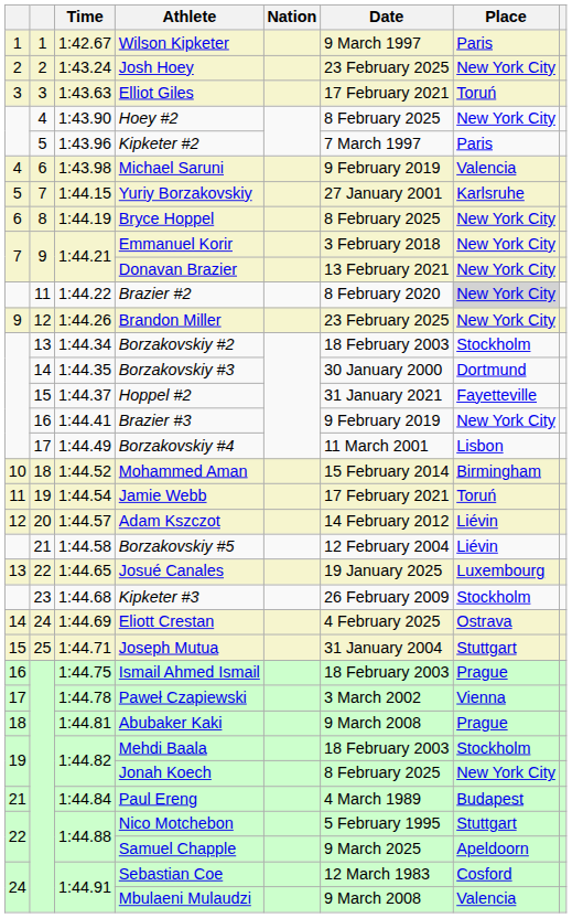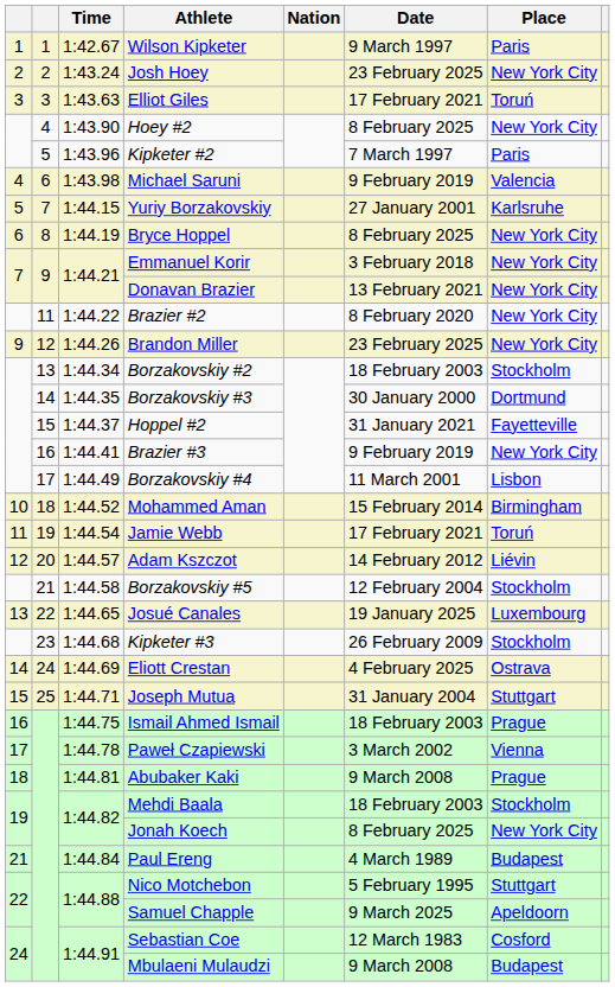 <table class="wikitable sortable">
 <tr>
 <th></th>
 <th></th>
 <th>Time</th>
 <th>Athlete</th>
 <th>Nation</th>
 <th>Date</th>
 <th>Place</th>
 <th class="unsortable"></th>
 </tr>
 <tr bgcolor="#f6F5CE">
 <td align=center>1</td>
 <td align=center>1</td>
 <td>1:42.67</td>
 <td><a href='#'>Wilson Kipketer</a></td>
 <td></td>
 <td>9 March 1997</td>
 <td><a href='#'>Paris</a></td>
 <td></td>
 </tr>
 <tr bgcolor="#f6F5CE">
 <td align="center">2</td>
 <td align="center">2</td>
 <td>1:43.24</td>
 <td><a href='#'>Josh Hoey</a></td>
 <td></td>
 <td>23 February 2025</td>
 <td><a href='#'>New York City</a></td>
 <td></td>
 </tr>
 <tr bgcolor="#f6F5CE">
 <td align="center">3</td>
 <td align="center">3</td>
 <td>1:43.63</td>
 <td><a href='#'>Elliot Giles</a></td>
 <td></td>
 <td>17 February 2021</td>
 <td><a href='#'>Toruń</a></td>
 <td></td>
 </tr>
 <tr>
 <td rowspan="2"></td>
 <td align="center">4</td>
 <td>1:43.90</td>
 <td><em>Hoey #2</em></td>
 <td rowspan="2"></td>
 <td>8 February 2025</td>
 <td><a href='#'>New York City</a></td>
 <td></td>
 </tr>
 <tr>
 <td align="center">5</td>
 <td>1:43.96</td>
 <td><em>Kipketer #2</em></td>
 <td>7 March 1997</td>
 <td><a href='#'>Paris</a></td>
 <td></td>
 </tr>
 <tr bgcolor="#f6F5CE">
 <td align="center">4</td>
 <td align="center">6</td>
 <td>1:43.98</td>
 <td><a href='#'>Michael Saruni</a></td>
 <td></td>
 <td>9 February 2019</td>
 <td><a href='#'>Valencia</a></td>
 <td></td>
 </tr>
 <tr bgcolor="#f6F5CE">
 <td align="center">5</td>
 <td align="center">7</td>
 <td>1:44.15</td>
 <td><a href='#'>Yuriy Borzakovskiy</a></td>
 <td></td>
 <td>27 January 2001</td>
 <td><a href='#'>Karlsruhe</a></td>
 <td></td>
 </tr>
 <tr bgcolor="#f6F5CE">
 <td align="center">6</td>
 <td align="center">8</td>
 <td>1:44.19</td>
 <td><a href='#'>Bryce Hoppel</a></td>
 <td></td>
 <td>8 February 2025</td>
 <td><a href='#'>New York City</a></td>
 <td></td>
 </tr>
 <tr bgcolor="#f6F5CE">
 <td rowspan="2" align="center">7</td>
 <td rowspan="2" align="center">9</td>
 <td rowspan="2">1:44.21</td>
 <td><a href='#'>Emmanuel Korir</a></td>
 <td></td>
 <td>3 February 2018</td>
 <td><a href='#'>New York City</a></td>
 <td></td>
 </tr>
 <tr bgcolor="#f6F5CE">
 <td><a href='#'>Donavan Brazier</a></td>
 <td></td>
 <td>13 February 2021</td>
 <td><a href='#'>New York City</a></td>
 <td></td>
 </tr>
 <tr>
 <td></td>
 <td align=center>11</td>
 <td>1:44.22</td>
 <td><em>Brazier #2</em></td>
 <td></td>
 <td>8 February 2020</td>
-<td style="background: lightgrey;"><a href='#'>New York City</a></td>
+<td><a href='#'>New York City</a></td>
 <td></td>
 </tr>
 <tr bgcolor="#f6F5CE">
 <td align="center">9</td>
 <td align="center">12</td>
 <td>1:44.26</td>
 <td><a href='#'>Brandon Miller</a></td>
 <td></td>
 <td>23 February 2025</td>
 <td><a href='#'>New York City</a></td>
 <td></td>
 </tr>
 <tr>
 <td rowspan="5"></td>
 <td align="center">13</td>
 <td>1:44.34</td>
 <td><em>Borzakovskiy #2</em></td>
 <td rowspan="5"></td>
 <td>18 February 2003</td>
 <td><a href='#'>Stockholm</a></td>
 <td></td>
 </tr>
 <tr>
 <td align="center">14</td>
 <td>1:44.35</td>
 <td><em>Borzakovskiy #3</em></td>
 <td>30 January 2000</td>
 <td><a href='#'>Dortmund</a></td>
 <td></td>
 </tr>
 <tr>
 <td align="center">15</td>
 <td>1:44.37</td>
 <td><em>Hoppel #2</em></td>
 <td>31 January 2021</td>
 <td><a href='#'>Fayetteville</a></td>
 <td></td>
 </tr>
 <tr>
 <td align="center">16</td>
 <td>1:44.41</td>
 <td><em>Brazier #3</em></td>
 <td>9 February 2019</td>
 <td><a href='#'>New York City</a></td>
 <td></td>
 </tr>
 <tr>
 <td align="center">17</td>
 <td>1:44.49</td>
 <td><em>Borzakovskiy #4</em></td>
 <td>11 March 2001</td>
 <td><a href='#'>Lisbon</a></td>
 <td></td>
 </tr>
 <tr bgcolor="#f6F5CE">
 <td align="center">10</td>
 <td align="center">18</td>
 <td>1:44.52</td>
 <td><a href='#'>Mohammed Aman</a></td>
 <td></td>
 <td>15 February 2014</td>
 <td><a href='#'>Birmingham</a></td>
 <td></td>
 </tr>
 <tr bgcolor="#f6F5CE">
 <td align="center">11</td>
 <td align="center">19</td>
 <td>1:44.54</td>
 <td><a href='#'>Jamie Webb</a></td>
 <td></td>
 <td>17 February 2021</td>
 <td><a href='#'>Toruń</a></td>
 <td></td>
 </tr>
 <tr bgcolor="#f6F5CE">
 <td align="center">12</td>
 <td align="center">20</td>
 <td>1:44.57</td>
 <td><a href='#'>Adam Kszczot</a></td>
 <td></td>
 <td>14 February 2012</td>
 <td><a href='#'>Liévin</a></td>
 <td></td>
 </tr>
 <tr>
 <td></td>
 <td align="center">21</td>
 <td>1:44.58</td>
 <td><em>Borzakovskiy #5</em></td>
 <td></td>
 <td>12 February 2004</td>
-<td><a href='#'>Liévin</a></td>
+<td><a href='#'>Stockholm</a></td>
 <td></td>
 </tr>
 <tr bgcolor="#f6F5CE">
 <td align="center">13</td>
 <td align="center">22</td>
 <td>1:44.65</td>
 <td><a href='#'>Josué Canales</a></td>
 <td></td>
 <td>19 January 2025</td>
 <td><a href='#'>Luxembourg</a></td>
 <td></td>
 </tr>
 <tr>
 <td></td>
 <td align="center">23</td>
 <td>1:44.68</td>
 <td><em>Kipketer #3</em></td>
 <td></td>
 <td>26 February 2009</td>
 <td><a href='#'>Stockholm</a></td>
 <td></td>
 </tr>
 <tr bgcolor="#f6F5CE">
 <td align="center">14</td>
 <td align="center">24</td>
 <td>1:44.69</td>
 <td><a href='#'>Eliott Crestan</a></td>
 <td></td>
 <td>4 February 2025</td>
 <td><a href='#'>Ostrava</a></td>
 <td></td>
 </tr>
 <tr bgcolor="#f6F5CE">
 <td align="center">15</td>
 <td align="center">25</td>
 <td>1:44.71</td>
 <td><a href='#'>Joseph Mutua</a></td>
 <td></td>
 <td>31 January 2004</td>
 <td><a href='#'>Stuttgart</a></td>
 <td></td>
 </tr>
 <tr bgcolor="#CCFFCC">
 <td align="center">16</td>
 <td rowspan="10" align="center"></td>
 <td>1:44.75</td>
 <td><a href='#'>Ismail Ahmed Ismail</a></td>
 <td></td>
 <td>18 February 2003</td>
 <td><a href='#'>Prague</a></td>
 <td></td>
 </tr>
 <tr bgcolor="#CCFFCC">
 <td align="center">17</td>
 <td>1:44.78</td>
 <td><a href='#'>Paweł Czapiewski</a></td>
 <td></td>
 <td>3 March 2002</td>
 <td><a href='#'>Vienna</a></td>
 <td></td>
 </tr>
 <tr bgcolor="#CCFFCC">
 <td align="center">18</td>
 <td>1:44.81</td>
 <td><a href='#'>Abubaker Kaki</a></td>
 <td></td>
 <td>9 March 2008</td>
 <td><a href='#'>Prague</a></td>
 <td></td>
 </tr>
 <tr bgcolor="#CCFFCC">
 <td rowspan="2" align="center">19</td>
 <td rowspan="2">1:44.82</td>
 <td><a href='#'>Mehdi Baala</a></td>
 <td></td>
 <td>18 February 2003</td>
 <td><a href='#'>Stockholm</a></td>
 <td></td>
 </tr>
 <tr bgcolor="#CCFFCC">
 <td><a href='#'>Jonah Koech</a></td>
 <td></td>
 <td>8 February 2025</td>
 <td><a href='#'>New York City</a></td>
 <td></td>
 </tr>
 <tr bgcolor="#CCFFCC">
 <td align="center">21</td>
 <td>1:44.84</td>
 <td><a href='#'>Paul Ereng</a></td>
 <td></td>
 <td>4 March 1989</td>
 <td><a href='#'>Budapest</a></td>
 <td></td>
 </tr>
 <tr bgcolor="#CCFFCC">
 <td rowspan="2" align="center">22</td>
 <td rowspan="2">1:44.88</td>
 <td><a href='#'>Nico Motchebon</a></td>
 <td></td>
 <td>5 February 1995</td>
 <td><a href='#'>Stuttgart</a></td>
 <td></td>
 </tr>
 <tr bgcolor="#CCFFCC">
 <td><a href='#'>Samuel Chapple</a></td>
 <td></td>
 <td>9 March 2025</td>
 <td><a href='#'>Apeldoorn</a></td>
 <td></td>
 </tr>
 <tr bgcolor="#CCFFCC">
 <td rowspan="2" align="center">24</td>
 <td rowspan="2">1:44.91</td>
 <td><a href='#'>Sebastian Coe</a></td>
 <td></td>
 <td>12 March 1983</td>
 <td><a href='#'>Cosford</a></td>
 <td></td>
 </tr>
 <tr bgcolor="#CCFFCC">
 <td><a href='#'>Mbulaeni Mulaudzi</a></td>
 <td></td>
 <td>9 March 2008</td>
-<td><a href='#'>Valencia</a></td>
+<td><a href='#'>Budapest</a></td>
 <td></td>
 </tr>
 </table>
